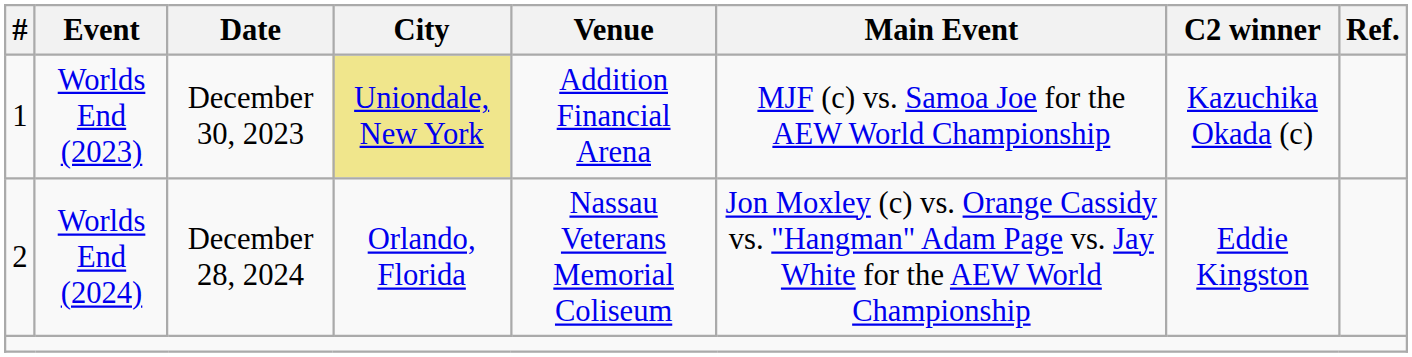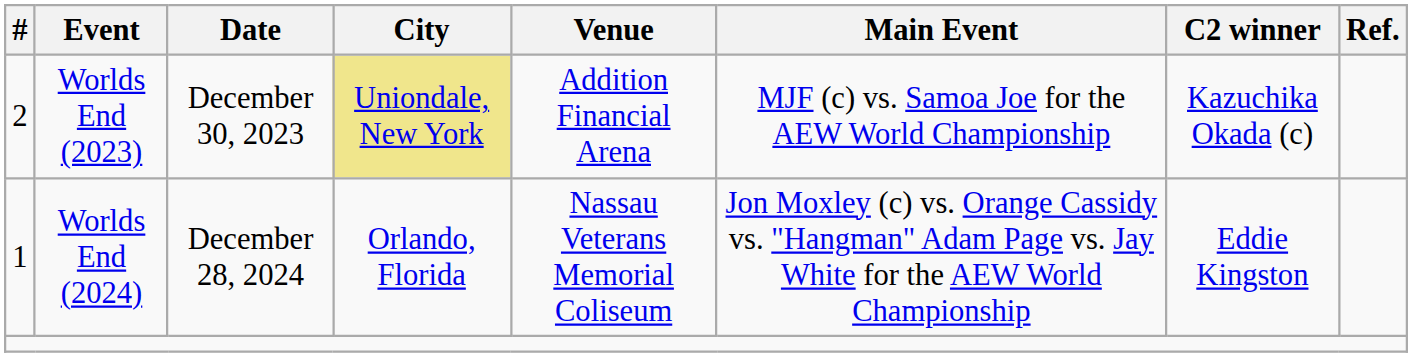 <table class="mw-datatable wikitable sortable succession-box" style="font-size:85%; text-align:center;" width="100%">
 <tr>
 <th>#</th>
 <th>Event</th>
 <th>Date</th>
 <th>City</th>
 <th>Venue</th>
 <th>Main Event</th>
 <th>C2 winner</th>
 <th>Ref.</th>
 </tr>
 <tr>
-<td>1</td>
+<td>2</td>
 <td><a href='#'>Worlds End (2023)</a></td>
 <td>December 30, 2023</td>
 <td style="background: khaki;"><a href='#'>Uniondale, New York</a></td>
 <td><a href='#'>Addition Financial Arena</a></td>
 <td><a href='#'>MJF</a> (c) vs. <a href='#'>Samoa Joe</a> for the <a href='#'>AEW World Championship</a></td>
 <td><a href='#'>Kazuchika Okada</a> (c)</td>
 <td></td>
 </tr>
 <tr>
-<td>2</td>
+<td>1</td>
 <td><a href='#'>Worlds End (2024)</a></td>
 <td>December 28, 2024</td>
 <td><a href='#'>Orlando, Florida</a></td>
 <td><a href='#'>Nassau Veterans Memorial Coliseum</a></td>
 <td><a href='#'>Jon Moxley</a> (c) vs. <a href='#'>Orange Cassidy</a> vs. <a href='#'>"Hangman" Adam Page</a> vs. <a href='#'>Jay White</a> for the <a href='#'>AEW World Championship</a></td>
 <td><a href='#'>Eddie Kingston</a></td>
 <td></td>
 </tr>
 <tr>
 <td colspan="11"></td>
 </tr>
 </table>
